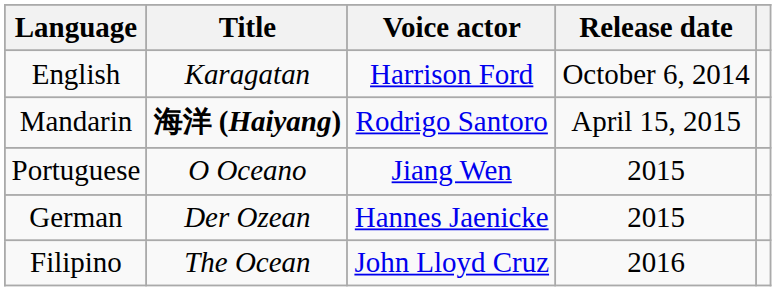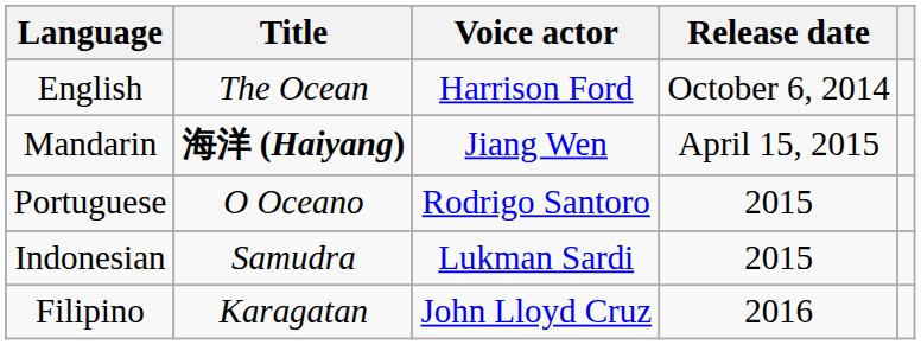 <table class="wikitable">
 <tr>
 <th>Language</th>
 <th>Title</th>
 <th>Voice actor</th>
 <th>Release date</th>
 <th></th>
 </tr>
 <tr>
 <td style="text-align: center;">English</td>
-<td style="text-align: center;"><em>Karagatan</em></td>
+<td style="text-align: center;"><em>The Ocean</em></td>
 <td style="text-align: center;"><a href='#'>Harrison Ford</a></td>
 <td style="text-align: center;">October 6, 2014</td>
 <td style="text-align: center;"></td>
 </tr>
 <tr>
 <td style="text-align: center;">Mandarin</td>
 <td style="text-align: center;"><strong>海洋 (<em>Haiyang</em>)</strong></td>
-<td style="text-align: center;"><a href='#'>Rodrigo Santoro</a></td>
+<td style="text-align: center;"><a href='#'>Jiang Wen</a></td>
 <td style="text-align: center;">April 15, 2015</td>
 <td style="text-align: center;"></td>
 </tr>
 <tr>
 <td style="text-align: center;">Portuguese</td>
 <td style="text-align: center;"><em>O Oceano</em></td>
-<td style="text-align: center;"><a href='#'>Jiang Wen</a></td>
+<td style="text-align: center;"><a href='#'>Rodrigo Santoro</a></td>
 <td style="text-align: center;">2015</td>
 <td style="text-align: center;"></td>
 </tr>
 <tr>
-<td style="text-align: center;">German</td>
-<td style="text-align: center;"><em>Der Ozean</em></td>
-<td style="text-align: center;"><a href='#'>Hannes Jaenicke</a></td>
+<td style="text-align: center;">Indonesian</td>
+<td style="text-align: center;"><em>Samudra</em></td>
+<td style="text-align: center;"><a href='#'>Lukman Sardi</a></td>
 <td style="text-align: center;">2015</td>
 <td style="text-align: center;"></td>
 </tr>
 <tr>
 <td style="text-align: center;">Filipino</td>
-<td style="text-align: center;"><em>The Ocean</em></td>
+<td style="text-align: center;"><em>Karagatan</em></td>
 <td style="text-align: center;"><a href='#'>John Lloyd Cruz</a></td>
 <td style="text-align: center;">2016</td>
 <td style="text-align: center;"></td>
 </tr>
 </table>
